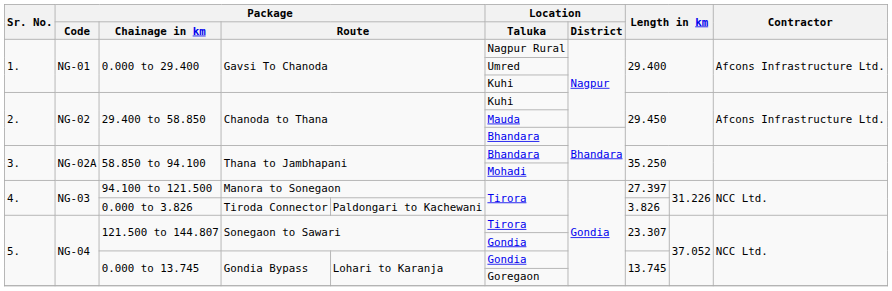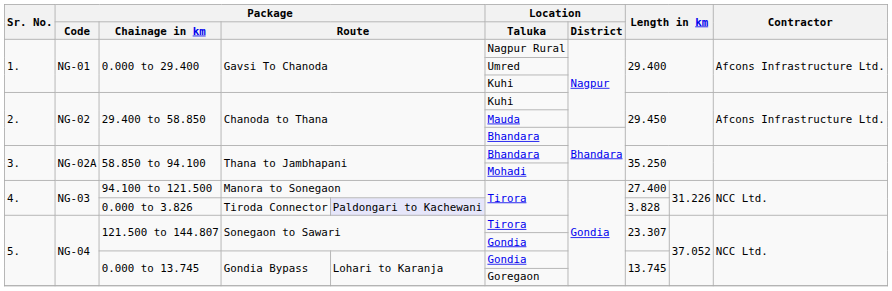 <table class= "wikitable sortable mw-collapsible">
 <tr>
 <th rowspan="2">Sr. No.</th>
 <th colspan="4">Package</th>
 <th colspan="2">Location</th>
 <th colspan="2" rowspan="2">Length in <a href='#'>km</a></th>
 <th rowspan="2">Contractor</th>
 </tr>
 <tr>
 <th>Code</th>
 <th>Chainage in <a href='#'>km</a></th>
 <th colspan="2">Route</th>
 <th>Taluka</th>
 <th>District</th>
 </tr>
 <tr>
 <td rowspan="3">1.</td>
 <td rowspan="3">NG-01</td>
 <td rowspan="3">0.000 to 29.400</td>
 <td colspan="2" rowspan="3">Gavsi To Chanoda</td>
 <td>Nagpur Rural</td>
 <td rowspan="5"><a href='#'>Nagpur</a></td>
 <td colspan="2" rowspan="3">29.400</td>
 <td rowspan="3">Afcons Infrastructure Ltd.</td>
 </tr>
 <tr>
 <td>Umred</td>
 </tr>
 <tr>
 <td>Kuhi</td>
 </tr>
 <tr>
 <td rowspan="3">2.</td>
 <td rowspan="3">NG-02</td>
 <td rowspan="3">29.400 to 58.850</td>
 <td colspan="2" rowspan="3">Chanoda to Thana</td>
 <td>Kuhi</td>
 <td colspan="2" rowspan="3">29.450</td>
 <td rowspan="3">Afcons Infrastructure Ltd.</td>
 </tr>
 <tr>
 <td><a href='#'>Mauda</a></td>
 </tr>
 <tr>
 <td><a href='#'>Bhandara</a></td>
 <td rowspan="3"><a href='#'>Bhandara</a></td>
 </tr>
 <tr>
 <td rowspan="2">3.</td>
 <td rowspan="2">NG-02A</td>
 <td rowspan="2">58.850 to 94.100</td>
 <td colspan="2" rowspan="2">Thana to Jambhapani</td>
 <td><a href='#'>Bhandara</a></td>
 <td colspan="2" rowspan="2">35.250</td>
 <td rowspan="2"></td>
 </tr>
 <tr>
 <td><a href='#'>Mohadi</a></td>
 </tr>
 <tr>
 <td rowspan="2">4.</td>
 <td rowspan="2">NG-03</td>
 <td>94.100 to 121.500</td>
 <td colspan="2">Manora to Sonegaon</td>
 <td rowspan="2"><a href='#'>Tirora</a></td>
 <td rowspan="6"><a href='#'>Gondia</a></td>
-<td>27.397</td>
+<td>27.400</td>
 <td rowspan="2" style="text-align:center;">31.226</td>
 <td rowspan="2">NCC Ltd.</td>
 </tr>
 <tr>
 <td>0.000 to 3.826</td>
 <td>Tiroda Connector</td>
-<td>Paldongari to Kachewani</td>
-<td>3.826</td>
+<td style="background: lavender;">Paldongari to Kachewani</td>
+<td>3.828</td>
 </tr>
 <tr>
 <td rowspan="4">5.</td>
 <td rowspan="4">NG-04</td>
 <td rowspan="2">121.500 to 144.807</td>
 <td colspan="2" rowspan="2">Sonegaon to Sawari</td>
 <td><a href='#'>Tirora</a></td>
 <td rowspan="2">23.307</td>
 <td rowspan="4" style="text-align:center;">37.052</td>
 <td rowspan="4">NCC Ltd.</td>
 </tr>
 <tr>
 <td><a href='#'>Gondia</a></td>
 </tr>
 <tr>
 <td rowspan="2">0.000 to 13.745</td>
 <td rowspan="2">Gondia Bypass</td>
 <td rowspan="2">Lohari to Karanja</td>
 <td><a href='#'>Gondia</a></td>
 <td rowspan="2">13.745</td>
 </tr>
 <tr>
 <td>Goregaon</td>
 </tr>
 <tr>
 </tr>
 </table>
